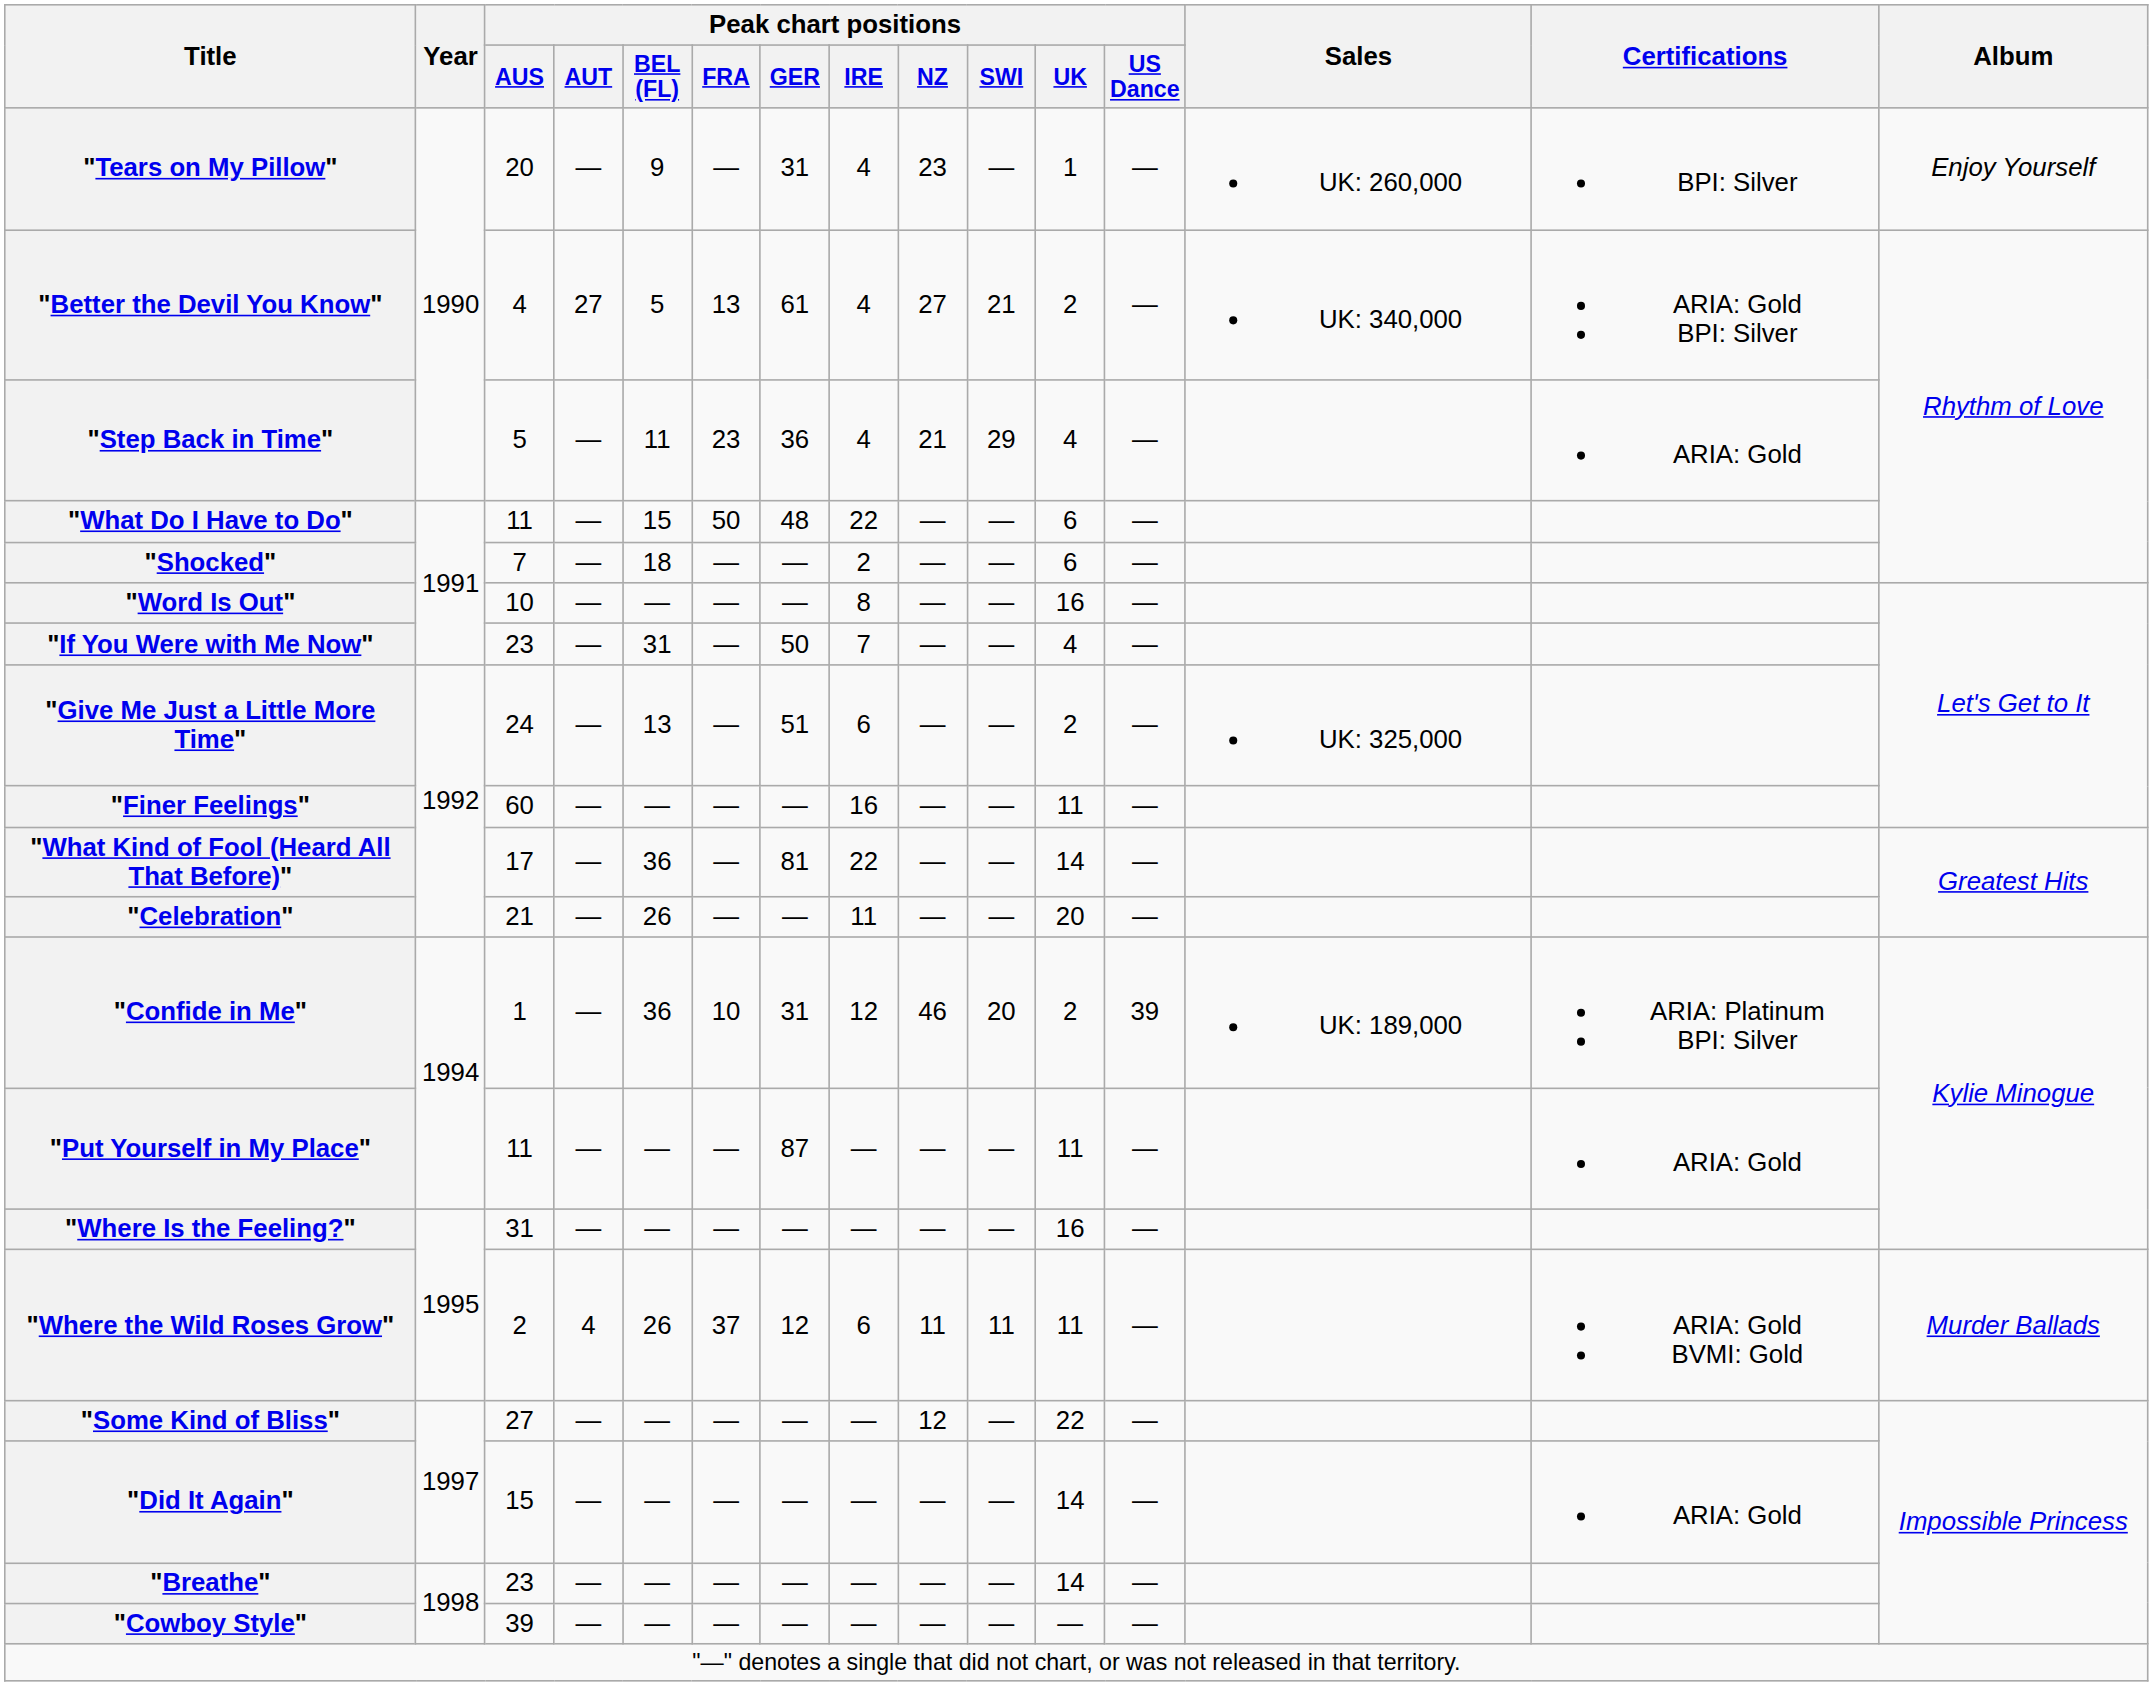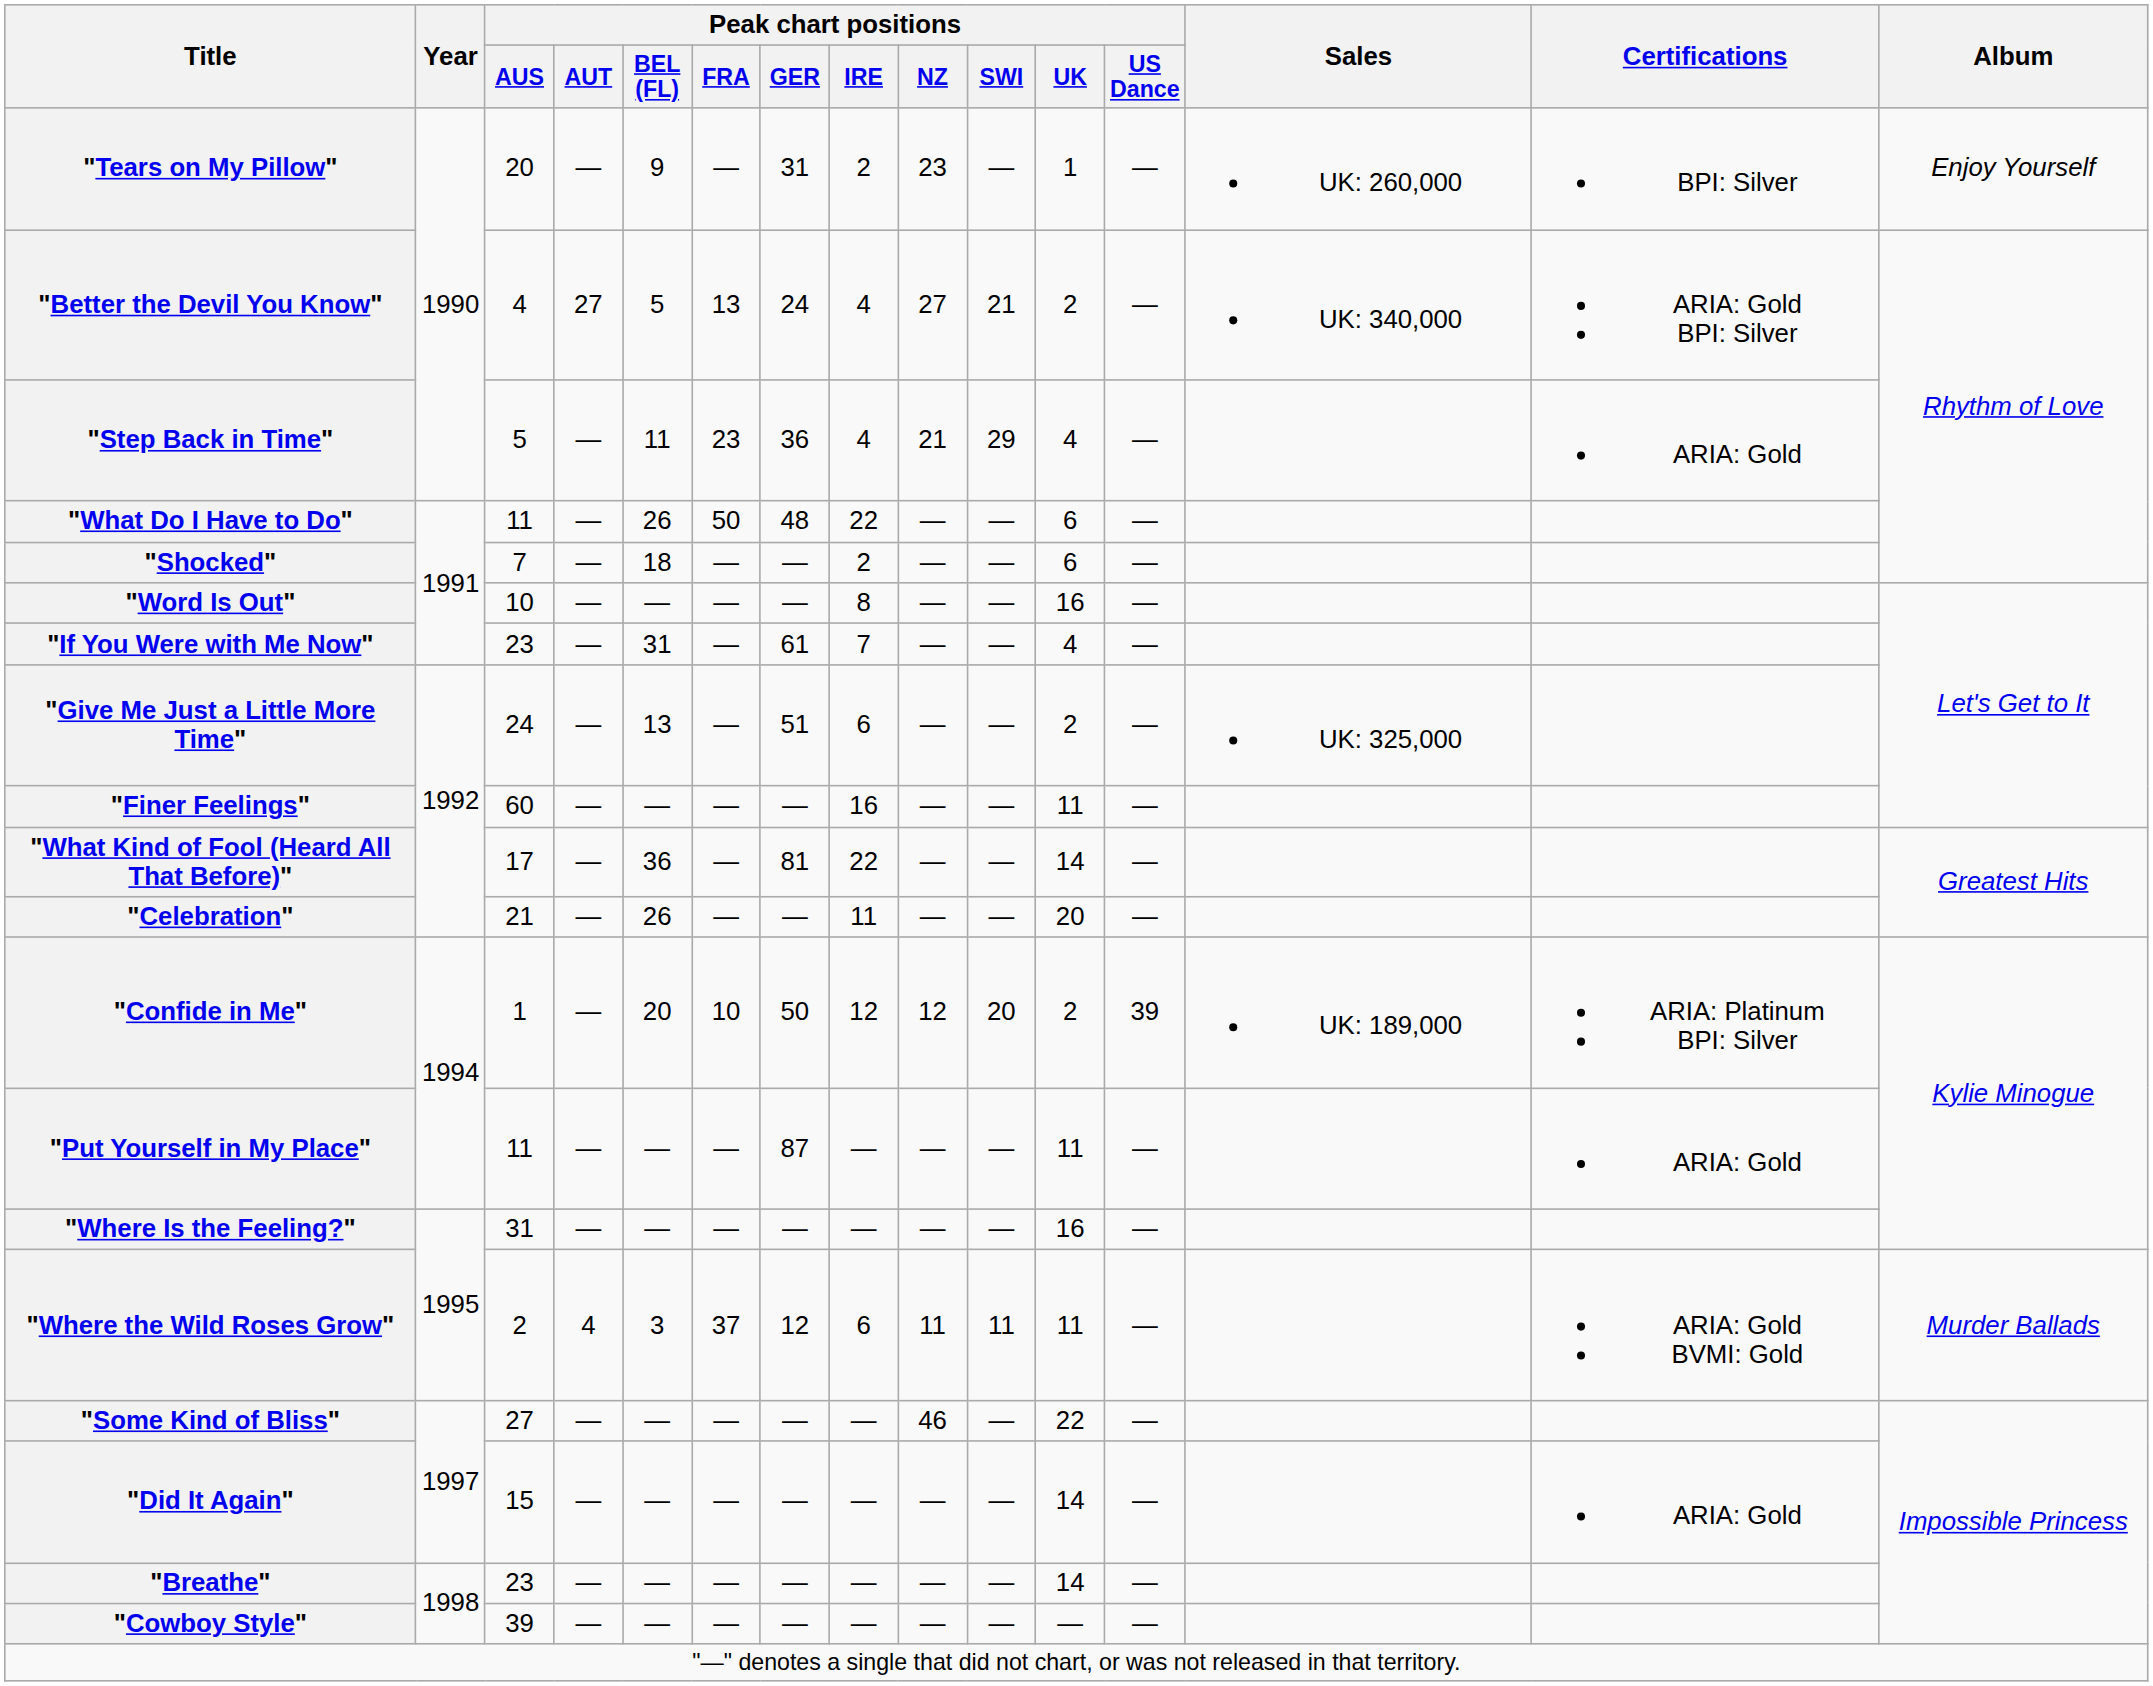 <table class="wikitable plainrowheaders" style="text-align:center;">
 <tr>
 <th scope="col" rowspan=2 style="width:15.5em;">Title</th>
 <th scope="col" rowspan=2>Year</th>
 <th scope="col" colspan=10>Peak chart positions</th>
 <th scope="col" rowspan=2 style="width:13em;">Sales</th>
 <th scope="col" rowspan=2 style="width:13em;"><a href='#'>Certifications</a></th>
 <th scope="col" rowspan=2 style="width:10em;">Album</th>
 </tr>
 <tr>
 <th scope="col" style="width:2.5em;font-size:90%;"><a href='#'>AUS</a><br></th>
 <th scope="col" style="width:2.5em;font-size:90%;"><a href='#'>AUT</a><br></th>
 <th scope="col" style="width:2.5em;font-size:90%;"><a href='#'>BEL (FL)</a><br></th>
 <th scope="col" style="width:2.5em;font-size:90%;"><a href='#'>FRA</a><br></th>
 <th scope="col" style="width:2.5em;font-size:90%;"><a href='#'>GER</a><br></th>
 <th scope="col" style="width:2.5em;font-size:90%;"><a href='#'>IRE</a><br></th>
 <th scope="col" style="width:2.5em;font-size:90%;"><a href='#'>NZ</a><br></th>
 <th scope="col" style="width:2.5em;font-size:90%;"><a href='#'>SWI</a><br></th>
 <th scope="col" style="width:2.5em;font-size:90%;"><a href='#'>UK</a><br></th>
 <th scope="col" style="width:2.5em;font-size:90%;"><a href='#'>US<br>Dance</a><br></th>
 </tr>
 <tr>
 <th scope=row>"<a href='#'>Tears on My Pillow</a>"</th>
 <td rowspan=3>1990</td>
 <td>20</td>
 <td>—</td>
 <td>9</td>
 <td>—</td>
 <td>31</td>
-<td>4</td>
+<td>2</td>
 <td>23</td>
 <td>—</td>
 <td>1</td>
 <td>—</td>
 <td><br><ul><li>UK: 260,000</li></ul></td>
 <td><br><ul><li>BPI: Silver</li></ul></td>
 <td><em>Enjoy Yourself</em></td>
 </tr>
 <tr>
 <th scope=row>"<a href='#'>Better the Devil You Know</a>"</th>
 <td>4</td>
 <td>27</td>
 <td>5</td>
 <td>13</td>
-<td>61</td>
+<td>24</td>
 <td>4</td>
 <td>27</td>
 <td>21</td>
 <td>2</td>
 <td>—</td>
 <td><br><ul><li>UK: 340,000</li></ul></td>
 <td><br><ul><li>ARIA: Gold</li><li>BPI: Silver</li></ul></td>
 <td rowspan=4><em><a href='#'>Rhythm of Love</a></em></td>
 </tr>
 <tr>
 <th scope=row>"<a href='#'>Step Back in Time</a>"</th>
 <td>5</td>
 <td>—</td>
 <td>11</td>
 <td>23</td>
 <td>36</td>
 <td>4</td>
 <td>21</td>
 <td>29</td>
 <td>4</td>
 <td>—</td>
 <td></td>
 <td><br><ul><li>ARIA: Gold</li></ul></td>
 </tr>
 <tr>
 <th scope=row>"<a href='#'>What Do I Have to Do</a>"</th>
 <td rowspan=4>1991</td>
 <td>11</td>
 <td>—</td>
-<td>15</td>
+<td>26</td>
 <td>50</td>
 <td>48</td>
 <td>22</td>
 <td>—</td>
 <td>—</td>
 <td>6</td>
 <td>—</td>
 <td></td>
 <td></td>
 </tr>
 <tr>
 <th scope=row>"<a href='#'>Shocked</a>"<br></th>
 <td>7</td>
 <td>—</td>
 <td>18</td>
 <td>—</td>
 <td>—</td>
 <td>2</td>
 <td>—</td>
 <td>—</td>
 <td>6</td>
 <td>—</td>
 <td></td>
 </tr>
 <tr>
 <th scope=row>"<a href='#'>Word Is Out</a>"</th>
 <td>10</td>
 <td>—</td>
 <td>—</td>
 <td>—</td>
 <td>—</td>
 <td>8</td>
 <td>—</td>
 <td>—</td>
 <td>16</td>
 <td>—</td>
 <td></td>
 <td></td>
 <td rowspan=4><em><a href='#'>Let's Get to It</a></em></td>
 </tr>
 <tr>
 <th scope=row>"<a href='#'>If You Were with Me Now</a>"<br></th>
 <td>23</td>
 <td>—</td>
 <td>31</td>
 <td>—</td>
-<td>50</td>
+<td>61</td>
 <td>7</td>
 <td>—</td>
 <td>—</td>
 <td>4</td>
 <td>—</td>
 <td></td>
 <td></td>
 </tr>
 <tr>
 <th scope=row>"<a href='#'>Give Me Just a Little More Time</a>"</th>
 <td rowspan=4>1992</td>
 <td>24</td>
 <td>—</td>
 <td>13</td>
 <td>—</td>
 <td>51</td>
 <td>6</td>
 <td>—</td>
 <td>—</td>
 <td>2</td>
 <td>—</td>
 <td><br><ul><li>UK: 325,000</li></ul></td>
 <td></td>
 </tr>
 <tr>
 <th scope=row>"<a href='#'>Finer Feelings</a>"</th>
 <td>60</td>
 <td>—</td>
 <td>—</td>
 <td>—</td>
 <td>—</td>
 <td>16</td>
 <td>—</td>
 <td>—</td>
 <td>11</td>
 <td>—</td>
 <td></td>
 <td></td>
 </tr>
 <tr>
 <th scope=row>"<a href='#'>What Kind of Fool (Heard All That Before)</a>"</th>
 <td>17</td>
 <td>—</td>
 <td>36</td>
 <td>—</td>
 <td>81</td>
 <td>22</td>
 <td>—</td>
 <td>—</td>
 <td>14</td>
 <td>—</td>
 <td></td>
 <td></td>
 <td rowspan=2><em><a href='#'>Greatest Hits</a></em></td>
 </tr>
 <tr>
 <th scope=row>"<a href='#'>Celebration</a>"</th>
 <td>21</td>
 <td>—</td>
 <td>26</td>
 <td>—</td>
 <td>—</td>
 <td>11</td>
 <td>—</td>
 <td>—</td>
 <td>20</td>
 <td>—</td>
 <td></td>
 <td></td>
 </tr>
 <tr>
 <th scope=row>"<a href='#'>Confide in Me</a>"</th>
 <td rowspan=2>1994</td>
 <td>1</td>
 <td>—</td>
-<td>36</td>
+<td>20</td>
 <td>10</td>
-<td>31</td>
+<td>50</td>
 <td>12</td>
-<td>46</td>
+<td>12</td>
 <td>20</td>
 <td>2</td>
 <td>39</td>
 <td><br><ul><li>UK: 189,000</li></ul></td>
 <td><br><ul><li>ARIA: Platinum</li><li>BPI: Silver</li></ul></td>
 <td rowspan=3><em><a href='#'>Kylie Minogue</a></em></td>
 </tr>
 <tr>
 <th scope=row>"<a href='#'>Put Yourself in My Place</a>"</th>
 <td>11</td>
 <td>—</td>
 <td>—</td>
 <td>—</td>
 <td>87</td>
 <td>—</td>
 <td>—</td>
 <td>—</td>
 <td>11</td>
 <td>—</td>
 <td></td>
 <td><br><ul><li>ARIA: Gold</li></ul></td>
 </tr>
 <tr>
 <th scope=row>"<a href='#'>Where Is the Feeling?</a>"</th>
 <td rowspan=2>1995</td>
 <td>31</td>
 <td>—</td>
 <td>—</td>
 <td>—</td>
 <td>—</td>
 <td>—</td>
 <td>—</td>
 <td>—</td>
 <td>16</td>
 <td>—</td>
 <td></td>
 </tr>
 <tr>
 <th scope=row>"<a href='#'>Where the Wild Roses Grow</a>"<br></th>
 <td>2</td>
 <td>4</td>
-<td>26</td>
+<td>3</td>
 <td>37</td>
 <td>12</td>
 <td>6</td>
 <td>11</td>
 <td>11</td>
 <td>11</td>
 <td>—</td>
 <td></td>
 <td><br><ul><li>ARIA: Gold</li><li>BVMI: Gold</li></ul></td>
 <td><em><a href='#'>Murder Ballads</a></em></td>
 </tr>
 <tr>
 <th scope=row>"<a href='#'>Some Kind of Bliss</a>"</th>
 <td rowspan=2>1997</td>
 <td>27</td>
 <td>—</td>
 <td>—</td>
 <td>—</td>
 <td>—</td>
 <td>—</td>
-<td>12</td>
+<td>46</td>
 <td>—</td>
 <td>22</td>
 <td>—</td>
 <td></td>
 <td></td>
 <td rowspan=4><em><a href='#'>Impossible Princess</a></em></td>
 </tr>
 <tr>
 <th scope=row>"<a href='#'>Did It Again</a>"</th>
 <td>15</td>
 <td>—</td>
 <td>—</td>
 <td>—</td>
 <td>—</td>
 <td>—</td>
 <td>—</td>
 <td>—</td>
 <td>14</td>
 <td>—</td>
 <td></td>
 <td><br><ul><li>ARIA: Gold</li></ul></td>
 </tr>
 <tr>
 <th scope=row>"<a href='#'>Breathe</a>"</th>
 <td rowspan=2>1998</td>
 <td>23</td>
 <td>—</td>
 <td>—</td>
 <td>—</td>
 <td>—</td>
 <td>—</td>
 <td>—</td>
 <td>—</td>
 <td>14</td>
 <td>—</td>
 <td></td>
 <td></td>
 </tr>
 <tr>
 <th scope=row>"<a href='#'>Cowboy Style</a>"</th>
 <td>39</td>
 <td>—</td>
 <td>—</td>
 <td>—</td>
 <td>—</td>
 <td>—</td>
 <td>—</td>
 <td>—</td>
 <td>—</td>
 <td>—</td>
 <td></td>
 <td></td>
 </tr>
 <tr>
 <td colspan=15 style="font-size:90%">"—" denotes a single that did not chart, or was not released in that territory.</td>
 </tr>
 </table>
